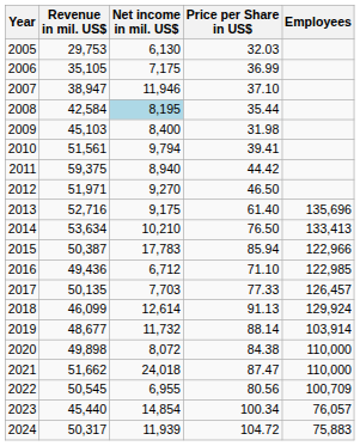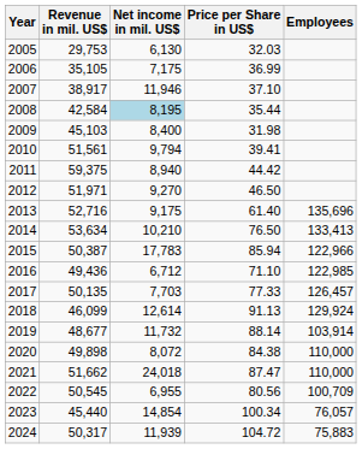 <table class="wikitable float-left" style="text-align: right;">
 <tr>
 <th>Year</th>
 <th>Revenue<br>in mil. US$</th>
 <th>Net income<br>in mil. US$</th>
 <th>Price per Share<br>in US$</th>
 <th>Employees</th>
 </tr>
 <tr>
 <td>2005</td>
 <td>29,753</td>
 <td>6,130</td>
 <td>32.03</td>
 <td></td>
 </tr>
 <tr>
 <td>2006</td>
 <td>35,105</td>
 <td>7,175</td>
 <td>36.99</td>
 <td></td>
 </tr>
 <tr>
 <td>2007</td>
-<td>38,947</td>
+<td>38,917</td>
 <td>11,946</td>
 <td>37.10</td>
 <td></td>
 </tr>
 <tr>
 <td>2008</td>
 <td>42,584</td>
 <td style="background: lightblue;">8,195</td>
 <td>35.44</td>
 <td></td>
 </tr>
 <tr>
 <td>2009</td>
 <td>45,103</td>
 <td>8,400</td>
 <td>31.98</td>
 <td></td>
 </tr>
 <tr>
 <td>2010</td>
 <td>51,561</td>
 <td>9,794</td>
 <td>39.41</td>
 <td></td>
 </tr>
 <tr>
 <td>2011</td>
 <td>59,375</td>
 <td>8,940</td>
 <td>44.42</td>
 <td></td>
 </tr>
 <tr>
 <td>2012</td>
 <td>51,971</td>
 <td>9,270</td>
 <td>46.50</td>
 <td></td>
 </tr>
 <tr>
 <td>2013</td>
 <td>52,716</td>
 <td>9,175</td>
 <td>61.40</td>
 <td>135,696</td>
 </tr>
 <tr>
 <td>2014</td>
 <td>53,634</td>
 <td>10,210</td>
 <td>76.50</td>
 <td>133,413</td>
 </tr>
 <tr>
 <td>2015</td>
 <td>50,387</td>
 <td>17,783</td>
 <td>85.94</td>
 <td>122,966</td>
 </tr>
 <tr>
 <td>2016</td>
 <td>49,436</td>
 <td>6,712</td>
 <td>71.10</td>
 <td>122,985</td>
 </tr>
 <tr>
 <td>2017</td>
 <td>50,135</td>
 <td>7,703</td>
 <td>77.33</td>
 <td>126,457</td>
 </tr>
 <tr>
 <td>2018</td>
 <td>46,099</td>
 <td>12,614</td>
 <td>91.13</td>
 <td>129,924</td>
 </tr>
 <tr>
 <td>2019</td>
 <td>48,677</td>
 <td>11,732</td>
 <td>88.14</td>
 <td>103,914</td>
 </tr>
 <tr>
 <td>2020</td>
 <td>49,898</td>
 <td>8,072</td>
 <td>84.38</td>
 <td>110,000</td>
 </tr>
 <tr>
 <td>2021</td>
 <td>51,662</td>
 <td>24,018</td>
 <td>87.47</td>
 <td>110,000</td>
 </tr>
 <tr>
 <td>2022</td>
 <td>50,545</td>
 <td>6,955</td>
 <td>80.56</td>
 <td>100,709</td>
 </tr>
 <tr>
 <td>2023</td>
 <td>45,440</td>
 <td>14,854</td>
 <td>100.34</td>
 <td>76,057</td>
 </tr>
 <tr>
 <td>2024</td>
 <td>50,317</td>
 <td>11,939</td>
 <td>104.72</td>
 <td>75,883</td>
 </tr>
 </table>
